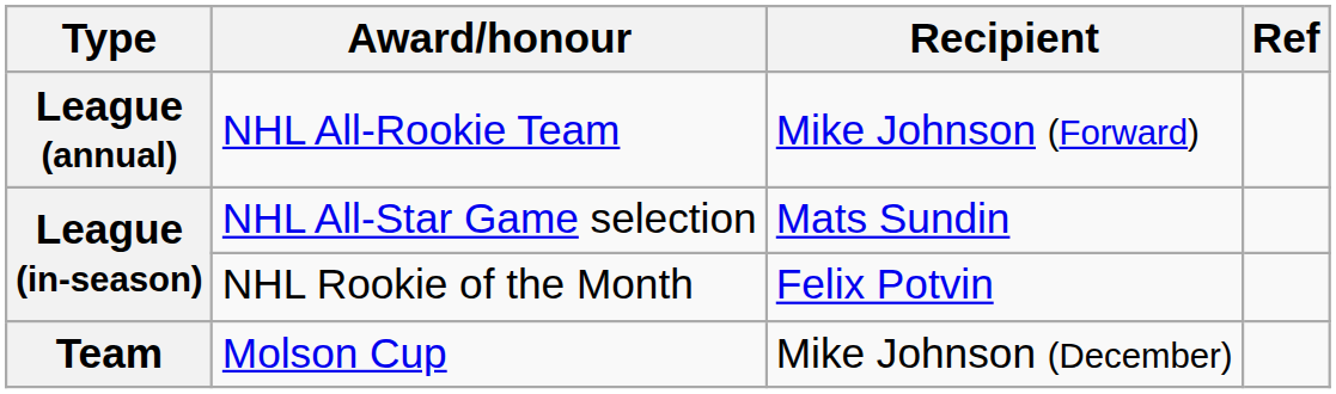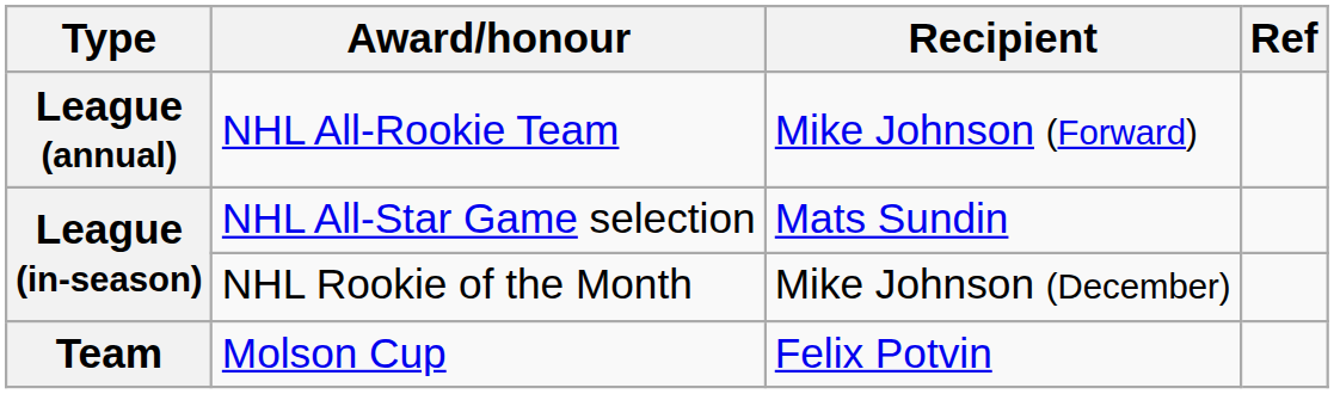 <table class="wikitable">
 <tr>
 <th scope="col">Type</th>
 <th scope="col">Award/honour</th>
 <th scope="col">Recipient</th>
 <th scope="col">Ref</th>
 </tr>
 <tr>
 <th scope="row">League<br><small>(annual)</small></th>
 <td><a href='#'>NHL All-Rookie Team</a></td>
 <td><a href='#'>Mike Johnson</a> <small>(<a href='#'>Forward</a>)</small></td>
 <td></td>
 </tr>
 <tr>
 <th scope="row" rowspan=2>League<br><small>(in-season)</small></th>
 <td><a href='#'>NHL All-Star Game</a> selection</td>
 <td><a href='#'>Mats Sundin</a></td>
 <td></td>
 </tr>
 <tr>
 <td>NHL Rookie of the Month</td>
-<td><a href='#'>Felix Potvin</a></td>
+<td>Mike Johnson <small>(December)</small></td>
 <td></td>
 </tr>
 <tr>
 <th scope="row">Team</th>
 <td><a href='#'>Molson Cup</a></td>
-<td>Mike Johnson <small>(December)</small></td>
+<td><a href='#'>Felix Potvin</a></td>
 <td></td>
 </tr>
 </table>
